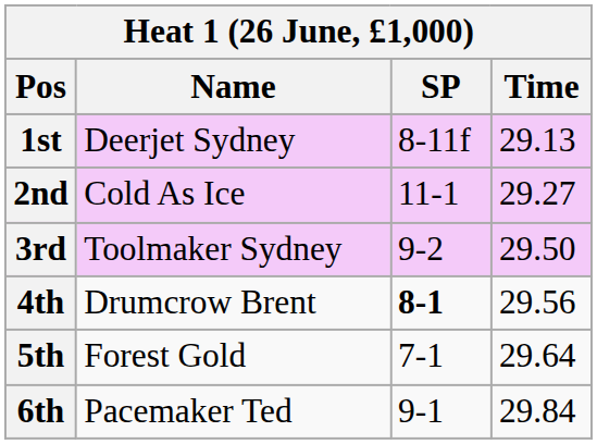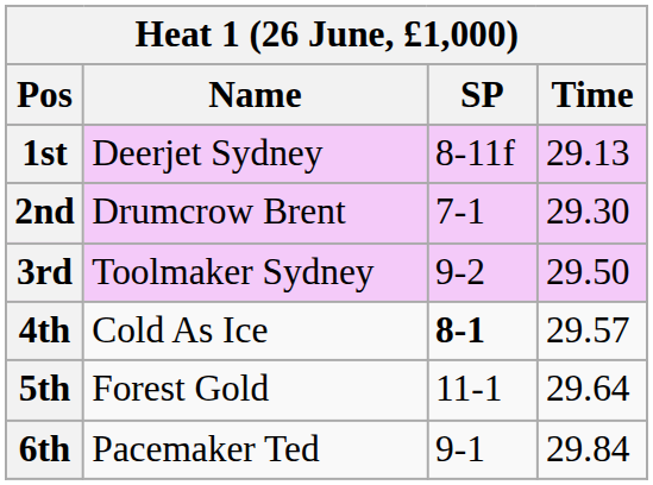 <table class="wikitable">
 <tr>
 <th colspan="6">Heat 1 (26 June, £1,000)</th>
 </tr>
 <tr>
 <th width=20>Pos</th>
 <th width=140>Name</th>
 <th width=40>SP</th>
 <th width=40>Time</th>
 </tr>
 <tr style="background: #f4caf9;">
 <th>1st</th>
 <td>Deerjet Sydney</td>
 <td>8-11f</td>
 <td>29.13</td>
 </tr>
 <tr style="background: #f4caf9;">
 <th>2nd</th>
-<td>Cold As Ice</td>
-<td>11-1</td>
-<td>29.27</td>
+<td>Drumcrow Brent</td>
+<td>7-1</td>
+<td>29.30</td>
 </tr>
 <tr style="background: #f4caf9;">
 <th>3rd</th>
 <td>Toolmaker Sydney</td>
 <td>9-2</td>
 <td>29.50</td>
 </tr>
 <tr>
 <th>4th</th>
-<td>Drumcrow Brent</td>
+<td>Cold As Ice</td>
 <td><strong>8-1</strong></td>
-<td>29.56</td>
+<td>29.57</td>
 </tr>
 <tr>
 <th>5th</th>
 <td>Forest Gold</td>
-<td>7-1</td>
+<td>11-1</td>
 <td>29.64</td>
 </tr>
 <tr>
 <th>6th</th>
 <td>Pacemaker Ted</td>
 <td>9-1</td>
 <td>29.84</td>
 </tr>
 </table>
